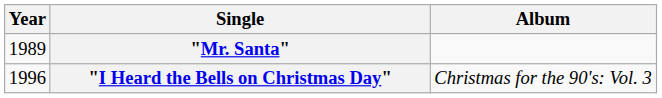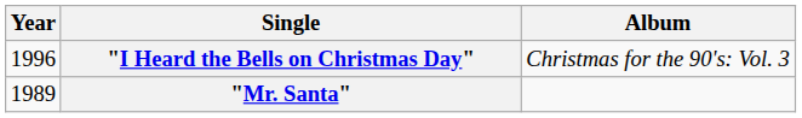 <table class="wikitable plainrowheaders" style="text-align:center;">
 <tr>
 <th>Year</th>
 <th style="width:20em;">Single</th>
 <th>Album</th>
 </tr>
 <tr>
+<td>1996</td>
+<th scope="row">"<a href='#'>I Heard the Bells on Christmas Day</a>"</th>
+<td align="left"><em>Christmas for the 90's: Vol. 3</em></td>
+</tr>
+<tr>
 <td>1989</td>
 <th scope="row">"<a href='#'>Mr. Santa</a>"</th>
 <td></td>
 </tr>
-<tr>
-<td>1996</td>
-<th scope="row">"<a href='#'>I Heard the Bells on Christmas Day</a>"</th>
-<td align="left"><em>Christmas for the 90's: Vol. 3</em></td>
-</tr>
 </table>
